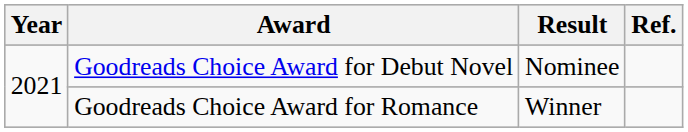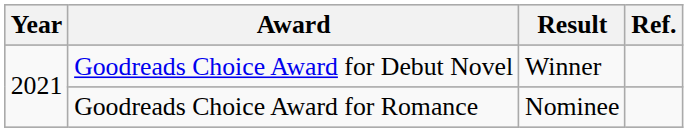 <table class="wikitable">
 <tr>
 <th>Year</th>
 <th>Award</th>
 <th>Result</th>
 <th>Ref.</th>
 </tr>
 <tr>
 <td rowspan="2">2021</td>
 <td><a href='#'>Goodreads Choice Award</a> for Debut Novel</td>
-<td>Nominee</td>
+<td>Winner</td>
 <td></td>
 </tr>
 <tr>
 <td>Goodreads Choice Award for Romance</td>
-<td>Winner</td>
+<td>Nominee</td>
 <td></td>
 </tr>
 </table>
